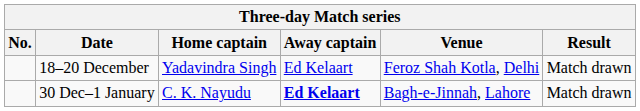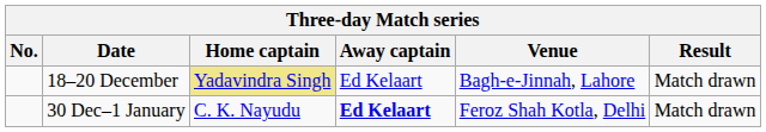 <table class="wikitable">
 <tr>
 <th colspan="9">Three-day Match series</th>
 </tr>
 <tr>
 <th>No.</th>
 <th>Date</th>
 <th>Home captain</th>
 <th>Away captain</th>
 <th>Venue</th>
 <th>Result</th>
 </tr>
 <tr>
 <td></td>
 <td>18–20 December</td>
-<td><a href='#'>Yadavindra Singh</a></td>
+<td style="background: khaki;"><a href='#'>Yadavindra Singh</a></td>
 <td><a href='#'>Ed Kelaart</a></td>
-<td><a href='#'>Feroz Shah Kotla</a>, <a href='#'>Delhi</a></td>
+<td><a href='#'>Bagh-e-Jinnah</a>, <a href='#'>Lahore</a></td>
 <td>Match drawn</td>
 </tr>
 <tr>
 <td></td>
 <td>30 Dec–1 January</td>
 <td><a href='#'>C. K. Nayudu</a></td>
 <td><strong><a href='#'>Ed Kelaart</a></strong></td>
-<td><a href='#'>Bagh-e-Jinnah</a>, <a href='#'>Lahore</a></td>
+<td><a href='#'>Feroz Shah Kotla</a>, <a href='#'>Delhi</a></td>
 <td>Match drawn</td>
 </tr>
 </table>
